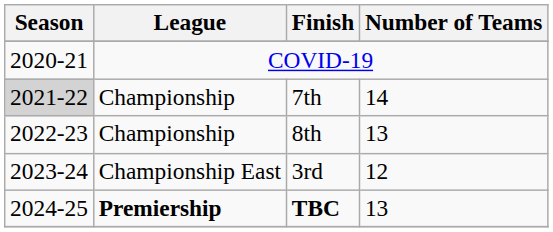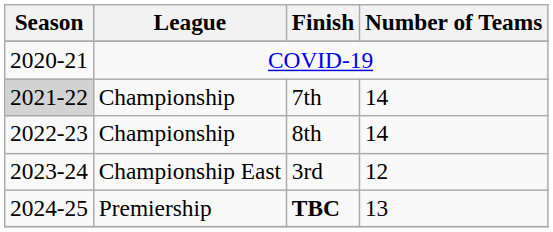 <table class="wikitable sortable">
 <tr>
 <th>Season</th>
 <th>League</th>
 <th>Finish</th>
 <th>Number of Teams</th>
 </tr>
 <tr>
 </tr>
 <tr>
 <td>2020-21</td>
 <td align=center colspan="7"><a href='#'>COVID-19</a></td>
 </tr>
 <tr>
 <td style="background: lightgrey;">2021-22</td>
 <td>Championship</td>
 <td>7th</td>
 <td>14</td>
 </tr>
 <tr>
 <td>2022-23</td>
 <td>Championship</td>
 <td>8th</td>
-<td>13</td>
+<td>14</td>
 </tr>
 <tr>
 <td>2023-24</td>
 <td>Championship East</td>
 <td>3rd</td>
 <td>12</td>
 </tr>
 <tr>
 <td>2024-25</td>
-<td><strong>Premiership</strong></td>
+<td>Premiership</td>
 <td><strong>TBC</strong></td>
 <td>13</td>
 </tr>
 <tr>
 </tr>
 </table>
